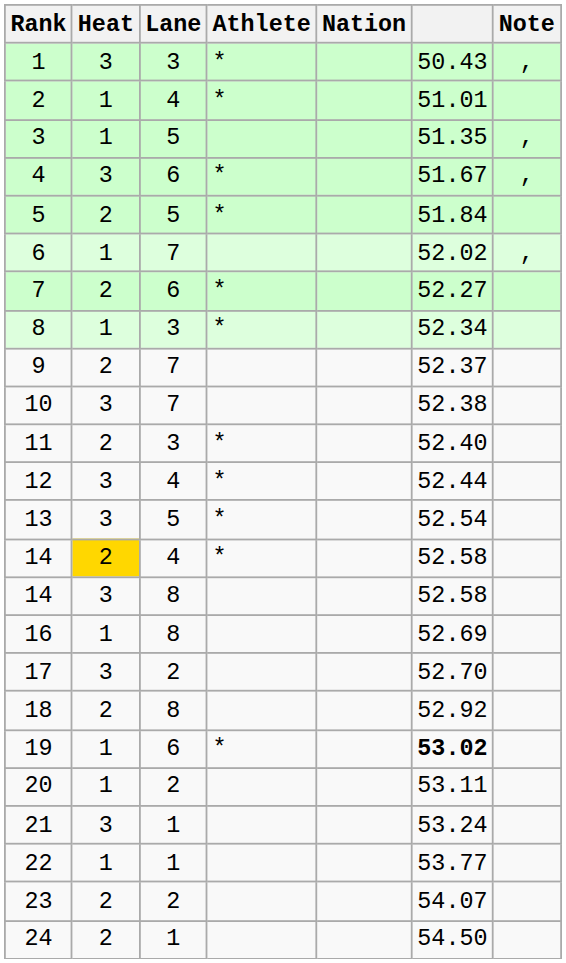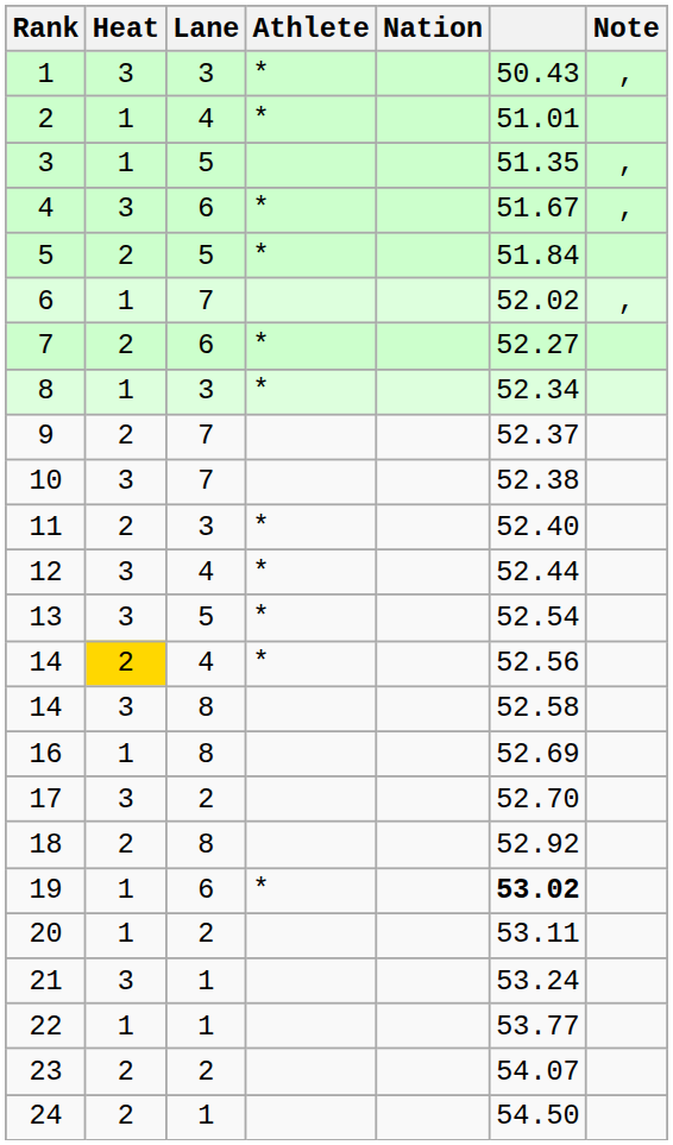 <table class="wikitable sortable" style="text-align:center">
 <tr>
 <th scope="col">Rank</th>
 <th scope="col">Heat</th>
 <th scope="col">Lane</th>
 <th scope="col">Athlete</th>
 <th scope="col">Nation</th>
 <th scope="col"></th>
 <th scope="col">Note</th>
 </tr>
 <tr bgcolor=ccffcc>
 <td>1</td>
 <td>3</td>
 <td>3</td>
 <td style="text-align:left">*</td>
 <td style="text-align:left"></td>
 <td>50.43</td>
 <td>, </td>
 </tr>
 <tr bgcolor=ccffcc>
 <td>2</td>
 <td>1</td>
 <td>4</td>
 <td style="text-align:left">*</td>
 <td style="text-align:left"></td>
 <td>51.01</td>
 <td></td>
 </tr>
 <tr bgcolor=ccffcc>
 <td>3</td>
 <td>1</td>
 <td>5</td>
 <td style="text-align:left"></td>
 <td style="text-align:left"></td>
 <td>51.35</td>
 <td>, </td>
 </tr>
 <tr bgcolor=ccffcc>
 <td>4</td>
 <td>3</td>
 <td>6</td>
 <td style="text-align:left">*</td>
 <td style="text-align:left"></td>
 <td>51.67</td>
 <td>, </td>
 </tr>
 <tr bgcolor=ccffcc>
 <td>5</td>
 <td>2</td>
 <td>5</td>
 <td style="text-align:left">*</td>
 <td style="text-align:left"></td>
 <td>51.84</td>
 <td></td>
 </tr>
 <tr bgcolor=ddffdd>
 <td>6</td>
 <td>1</td>
 <td>7</td>
 <td style="text-align:left"></td>
 <td style="text-align:left"></td>
 <td>52.02</td>
 <td>, </td>
 </tr>
 <tr bgcolor=ccffcc>
 <td>7</td>
 <td>2</td>
 <td>6</td>
 <td style="text-align:left">*</td>
 <td style="text-align:left"></td>
 <td>52.27</td>
 <td></td>
 </tr>
 <tr bgcolor=ddffdd>
 <td>8</td>
 <td>1</td>
 <td>3</td>
 <td style="text-align:left">*</td>
 <td style="text-align:left"></td>
 <td>52.34</td>
 <td></td>
 </tr>
 <tr>
 <td>9</td>
 <td>2</td>
 <td>7</td>
 <td style="text-align:left"></td>
 <td style="text-align:left"></td>
 <td>52.37</td>
 <td></td>
 </tr>
 <tr>
 <td>10</td>
 <td>3</td>
 <td>7</td>
 <td style="text-align:left"></td>
 <td style="text-align:left"></td>
 <td>52.38</td>
 <td></td>
 </tr>
 <tr>
 <td>11</td>
 <td>2</td>
 <td>3</td>
 <td style="text-align:left">*</td>
 <td style="text-align:left"></td>
 <td>52.40</td>
 <td></td>
 </tr>
 <tr>
 <td>12</td>
 <td>3</td>
 <td>4</td>
 <td style="text-align:left">*</td>
 <td style="text-align:left"></td>
 <td>52.44</td>
 <td></td>
 </tr>
 <tr>
 <td>13</td>
 <td>3</td>
 <td>5</td>
 <td style="text-align:left">*</td>
 <td style="text-align:left"></td>
 <td>52.54</td>
 <td></td>
 </tr>
 <tr>
 <td>14</td>
 <td style="background: gold;">2</td>
 <td>4</td>
 <td style="text-align:left">*</td>
 <td style="text-align:left"></td>
-<td>52.58</td>
+<td>52.56</td>
 <td></td>
 </tr>
 <tr>
 <td>14</td>
 <td>3</td>
 <td>8</td>
 <td style="text-align:left"></td>
 <td style="text-align:left"></td>
 <td>52.58</td>
 <td></td>
 </tr>
 <tr>
 <td>16</td>
 <td>1</td>
 <td>8</td>
 <td style="text-align:left"></td>
 <td style="text-align:left"></td>
 <td>52.69</td>
 <td></td>
 </tr>
 <tr>
 <td>17</td>
 <td>3</td>
 <td>2</td>
 <td style="text-align:left"></td>
 <td style="text-align:left"></td>
 <td>52.70</td>
 <td></td>
 </tr>
 <tr>
 <td>18</td>
 <td>2</td>
 <td>8</td>
 <td style="text-align:left"></td>
 <td style="text-align:left"></td>
 <td>52.92</td>
 <td></td>
 </tr>
 <tr>
 <td>19</td>
 <td>1</td>
 <td>6</td>
 <td style="text-align:left">*</td>
 <td style="text-align:left"></td>
 <td><strong>53.02</strong></td>
 <td></td>
 </tr>
 <tr>
 <td>20</td>
 <td>1</td>
 <td>2</td>
 <td style="text-align:left"></td>
 <td style="text-align:left"></td>
 <td>53.11</td>
 <td></td>
 </tr>
 <tr>
 <td>21</td>
 <td>3</td>
 <td>1</td>
 <td style="text-align:left"></td>
 <td style="text-align:left"></td>
 <td>53.24</td>
 <td></td>
 </tr>
 <tr>
 <td>22</td>
 <td>1</td>
 <td>1</td>
 <td style="text-align:left"></td>
 <td style="text-align:left"></td>
 <td>53.77</td>
 <td></td>
 </tr>
 <tr>
 <td>23</td>
 <td>2</td>
 <td>2</td>
 <td style="text-align:left"></td>
 <td style="text-align:left"></td>
 <td>54.07</td>
 <td></td>
 </tr>
 <tr>
 <td>24</td>
 <td>2</td>
 <td>1</td>
 <td style="text-align:left"></td>
 <td style="text-align:left"></td>
 <td>54.50</td>
 <td></td>
 </tr>
 </table>
